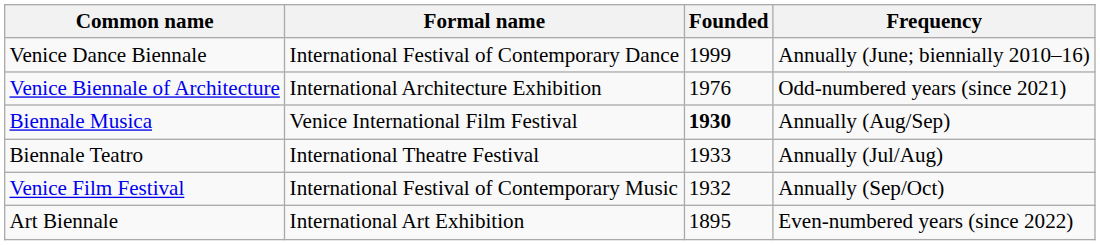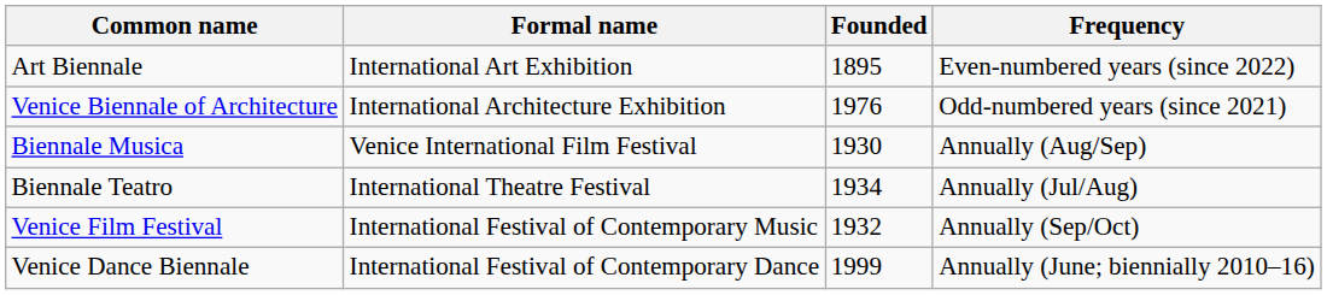 <table class="wikitable">
 <tr>
 <th>Common name</th>
 <th>Formal name</th>
 <th>Founded</th>
 <th>Frequency</th>
 </tr>
 <tr>
-<td>Venice Dance Biennale</td>
-<td>International Festival of Contemporary Dance</td>
-<td>1999</td>
-<td>Annually (June; biennially 2010–16)</td>
+<td>Art Biennale</td>
+<td>International Art Exhibition</td>
+<td>1895</td>
+<td>Even-numbered years (since 2022)</td>
 </tr>
 <tr>
 <td><a href='#'>Venice Biennale of Architecture</a></td>
 <td>International Architecture Exhibition</td>
 <td>1976</td>
 <td>Odd-numbered years (since 2021)</td>
 </tr>
 <tr>
 <td><a href='#'>Biennale Musica</a></td>
 <td>Venice International Film Festival</td>
-<td><strong>1930</strong></td>
+<td>1930</td>
 <td>Annually (Aug/Sep)</td>
 </tr>
 <tr>
 <td>Biennale Teatro</td>
 <td>International Theatre Festival</td>
-<td>1933</td>
+<td>1934</td>
 <td>Annually (Jul/Aug)</td>
 </tr>
 <tr>
 <td><a href='#'>Venice Film Festival</a></td>
 <td>International Festival of Contemporary Music</td>
 <td>1932</td>
 <td>Annually (Sep/Oct)</td>
 </tr>
 <tr>
-<td>Art Biennale</td>
-<td>International Art Exhibition</td>
-<td>1895</td>
-<td>Even-numbered years (since 2022)</td>
+<td>Venice Dance Biennale</td>
+<td>International Festival of Contemporary Dance</td>
+<td>1999</td>
+<td>Annually (June; biennially 2010–16)</td>
 </tr>
 </table>
